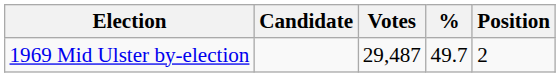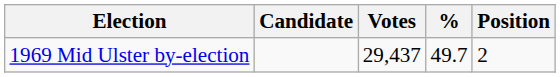 <table class="wikitable sortable">
 <tr>
 <th>Election</th>
 <th>Candidate</th>
 <th>Votes</th>
 <th>%</th>
 <th>Position</th>
 </tr>
 <tr>
 <td><a href='#'>1969 Mid Ulster by-election</a></td>
 <td></td>
-<td>29,487</td>
+<td>29,437</td>
 <td>49.7</td>
 <td>2</td>
 </tr>
 </table>
